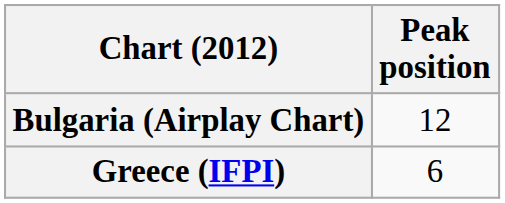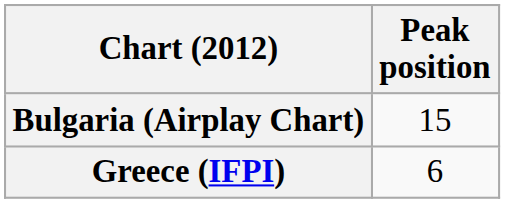 <table class="wikitable plainrowheaders" style="text-align:center">
 <tr>
 <th scope="col">Chart (2012)</th>
 <th scope="col">Peak<br>position</th>
 </tr>
 <tr>
 <th scope="row">Bulgaria (Airplay Chart)</th>
-<td>12</td>
+<td>15</td>
 </tr>
 <tr>
 <th scope="row">Greece (<a href='#'>IFPI</a>)</th>
 <td>6</td>
 </tr>
 </table>
